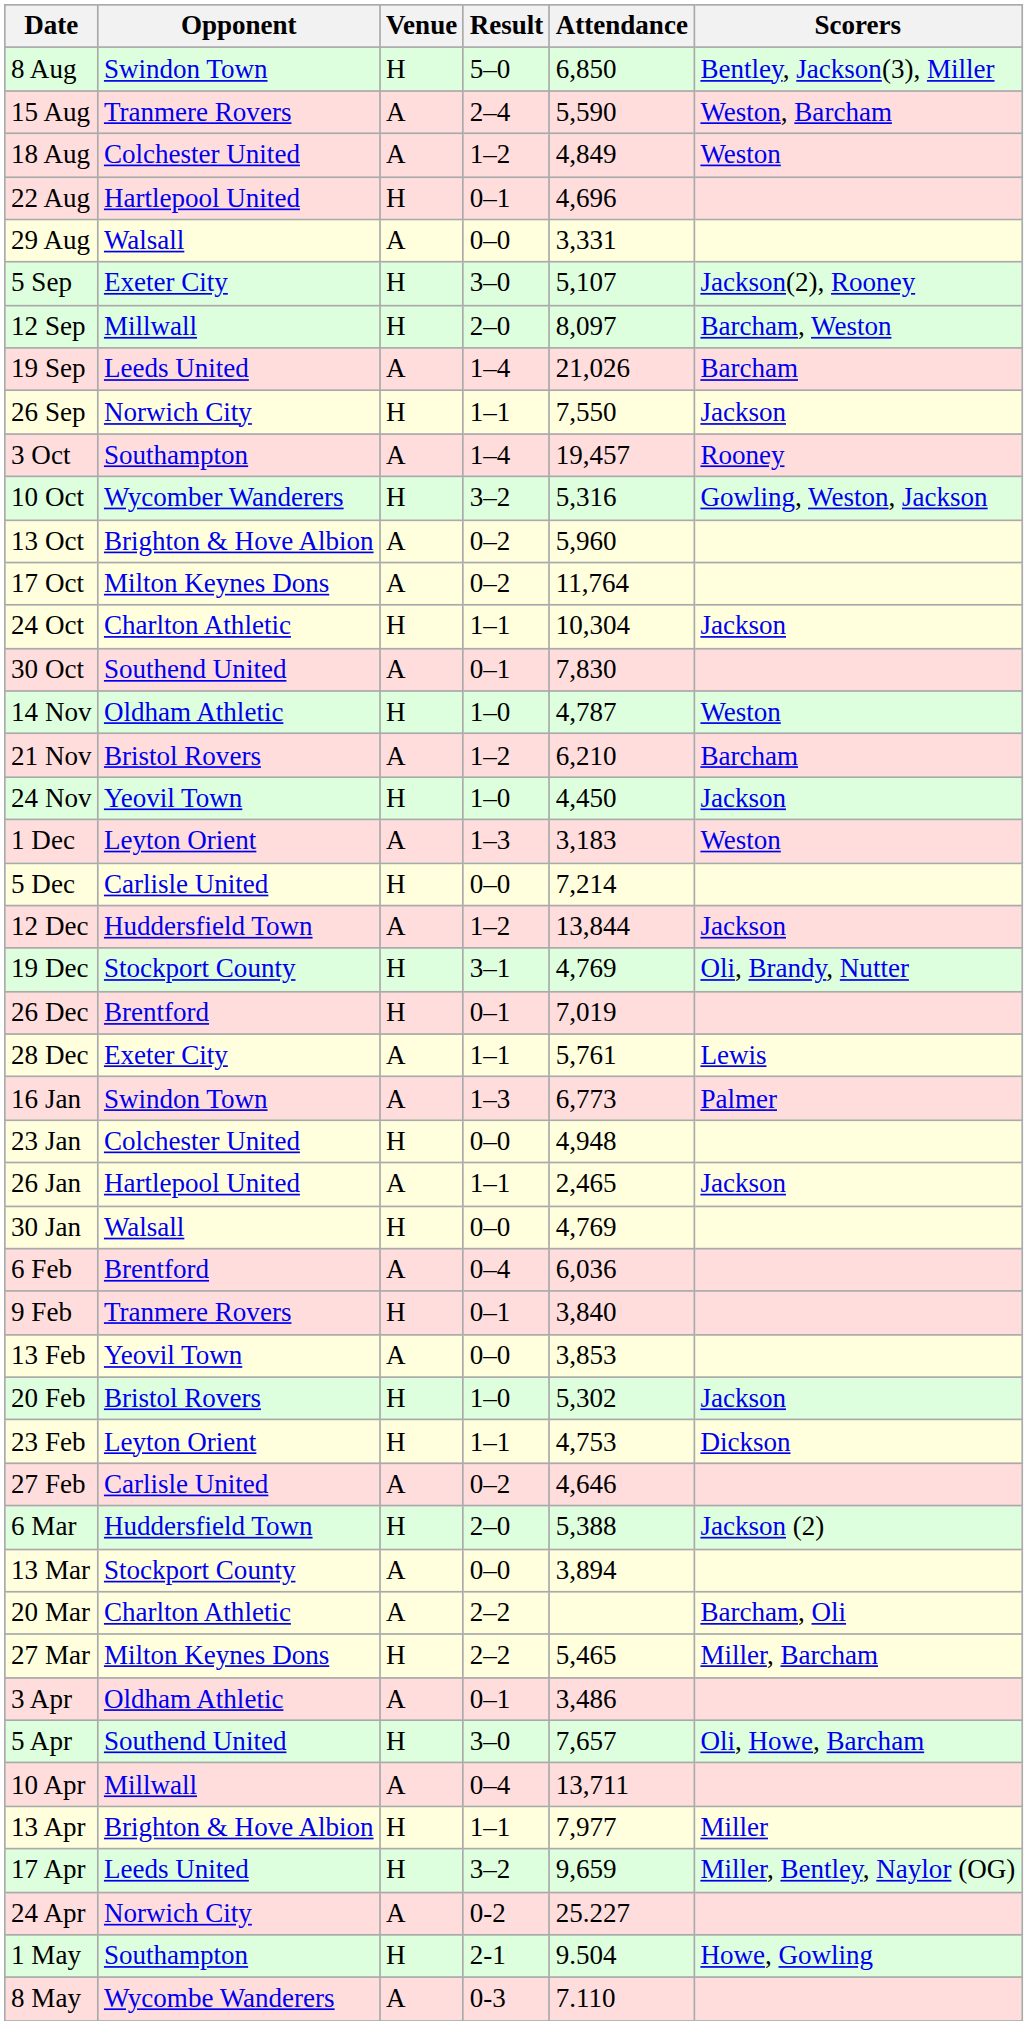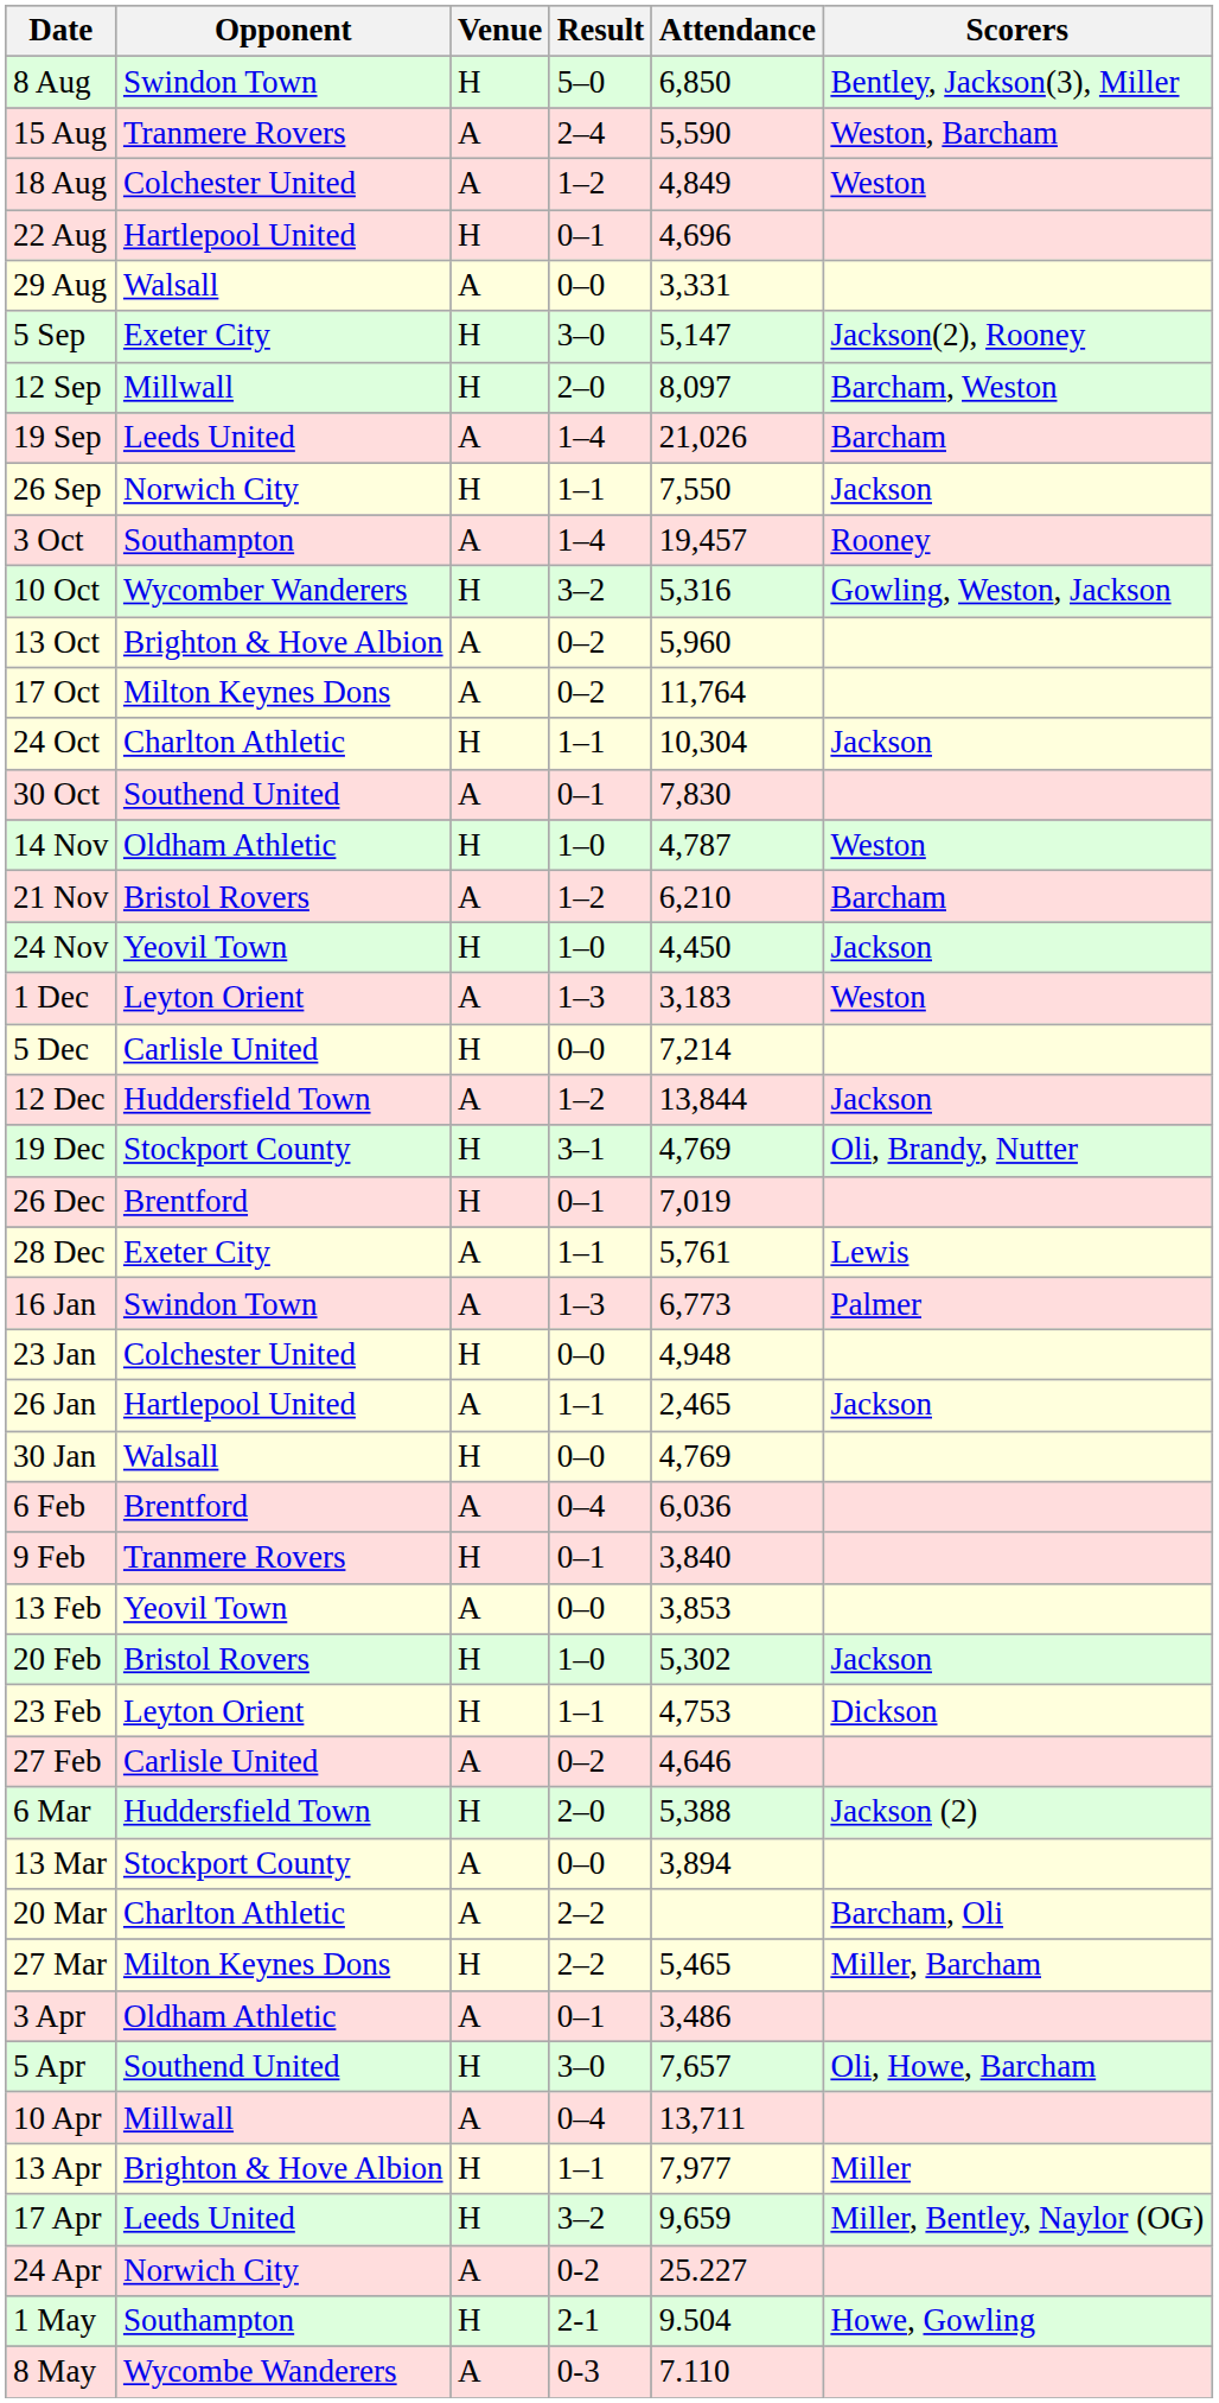 <table class="wikitable">
 <tr>
 <th>Date</th>
 <th>Opponent</th>
 <th>Venue</th>
 <th>Result</th>
 <th>Attendance</th>
 <th>Scorers</th>
 </tr>
 <tr style="background:#dfd;">
 <td>8 Aug</td>
 <td><a href='#'>Swindon Town</a></td>
 <td>H</td>
 <td>5–0</td>
 <td>6,850</td>
 <td><a href='#'>Bentley</a>, <a href='#'>Jackson</a>(3), <a href='#'>Miller</a></td>
 </tr>
 <tr style="background:#fdd;">
 <td>15 Aug</td>
 <td><a href='#'>Tranmere Rovers</a></td>
 <td>A</td>
 <td>2–4</td>
 <td>5,590</td>
 <td><a href='#'>Weston</a>, <a href='#'>Barcham</a></td>
 </tr>
 <tr style="background:#fdd;">
 <td>18 Aug</td>
 <td><a href='#'>Colchester United</a></td>
 <td>A</td>
 <td>1–2</td>
 <td>4,849</td>
 <td><a href='#'>Weston</a></td>
 </tr>
 <tr style="background:#fdd;">
 <td>22 Aug</td>
 <td><a href='#'>Hartlepool United</a></td>
 <td>H</td>
 <td>0–1</td>
 <td>4,696</td>
 <td></td>
 </tr>
 <tr style="background:#ffd;">
 <td>29 Aug</td>
 <td><a href='#'>Walsall</a></td>
 <td>A</td>
 <td>0–0</td>
 <td>3,331</td>
 <td></td>
 </tr>
 <tr style="background:#dfd;">
 <td>5 Sep</td>
 <td><a href='#'>Exeter City</a></td>
 <td>H</td>
 <td>3–0</td>
-<td>5,107</td>
+<td>5,147</td>
 <td><a href='#'>Jackson</a>(2), <a href='#'>Rooney</a></td>
 </tr>
 <tr style="background:#dfd;">
 <td>12 Sep</td>
 <td><a href='#'>Millwall</a></td>
 <td>H</td>
 <td>2–0</td>
 <td>8,097</td>
 <td><a href='#'>Barcham</a>, <a href='#'>Weston</a></td>
 </tr>
 <tr style="background:#fdd;">
 <td>19 Sep</td>
 <td><a href='#'>Leeds United</a></td>
 <td>A</td>
 <td>1–4</td>
 <td>21,026</td>
 <td><a href='#'>Barcham</a></td>
 </tr>
 <tr style="background:#ffd;">
 <td>26 Sep</td>
 <td><a href='#'>Norwich City</a></td>
 <td>H</td>
 <td>1–1</td>
 <td>7,550</td>
 <td><a href='#'>Jackson</a></td>
 </tr>
 <tr style="background:#fdd;">
 <td>3 Oct</td>
 <td><a href='#'>Southampton</a></td>
 <td>A</td>
 <td>1–4</td>
 <td>19,457</td>
 <td><a href='#'>Rooney</a></td>
 </tr>
 <tr style="background:#dfd;">
 <td>10 Oct</td>
 <td><a href='#'>Wycomber Wanderers</a></td>
 <td>H</td>
 <td>3–2</td>
 <td>5,316</td>
 <td><a href='#'>Gowling</a>, <a href='#'>Weston</a>, <a href='#'>Jackson</a></td>
 </tr>
 <tr style="background:#ffd;">
 <td>13 Oct</td>
 <td><a href='#'>Brighton & Hove Albion</a></td>
 <td>A</td>
 <td>0–2</td>
 <td>5,960</td>
 <td></td>
 </tr>
 <tr style="background:#ffd;">
 <td>17 Oct</td>
 <td><a href='#'>Milton Keynes Dons</a></td>
 <td>A</td>
 <td>0–2</td>
 <td>11,764</td>
 <td></td>
 </tr>
 <tr style="background:#ffd;">
 <td>24 Oct</td>
 <td><a href='#'>Charlton Athletic</a></td>
 <td>H</td>
 <td>1–1</td>
 <td>10,304</td>
 <td><a href='#'>Jackson</a></td>
 </tr>
 <tr style="background:#fdd;">
 <td>30 Oct</td>
 <td><a href='#'>Southend United</a></td>
 <td>A</td>
 <td>0–1</td>
 <td>7,830</td>
 <td></td>
 </tr>
 <tr style="background:#dfd;">
 <td>14 Nov</td>
 <td><a href='#'>Oldham Athletic</a></td>
 <td>H</td>
 <td>1–0</td>
 <td>4,787</td>
 <td><a href='#'>Weston</a></td>
 </tr>
 <tr style="background:#fdd;">
 <td>21 Nov</td>
 <td><a href='#'>Bristol Rovers</a></td>
 <td>A</td>
 <td>1–2</td>
 <td>6,210</td>
 <td><a href='#'>Barcham</a></td>
 </tr>
 <tr style="background:#dfd;">
 <td>24 Nov</td>
 <td><a href='#'>Yeovil Town</a></td>
 <td>H</td>
 <td>1–0</td>
 <td>4,450</td>
 <td><a href='#'>Jackson</a></td>
 </tr>
 <tr style="background:#fdd;">
 <td>1 Dec</td>
 <td><a href='#'>Leyton Orient</a></td>
 <td>A</td>
 <td>1–3</td>
 <td>3,183</td>
 <td><a href='#'>Weston</a></td>
 </tr>
 <tr style="background:#ffd;">
 <td>5 Dec</td>
 <td><a href='#'>Carlisle United</a></td>
 <td>H</td>
 <td>0–0</td>
 <td>7,214</td>
 <td></td>
 </tr>
 <tr style="background:#fdd;">
 <td>12 Dec</td>
 <td><a href='#'>Huddersfield Town</a></td>
 <td>A</td>
 <td>1–2</td>
 <td>13,844</td>
 <td><a href='#'>Jackson</a></td>
 </tr>
 <tr style="background:#dfd;">
 <td>19 Dec</td>
 <td><a href='#'>Stockport County</a></td>
 <td>H</td>
 <td>3–1</td>
 <td>4,769</td>
 <td><a href='#'>Oli</a>, <a href='#'>Brandy</a>, <a href='#'>Nutter</a></td>
 </tr>
 <tr style="background:#fdd;">
 <td>26 Dec</td>
 <td><a href='#'>Brentford</a></td>
 <td>H</td>
 <td>0–1</td>
 <td>7,019</td>
 <td></td>
 </tr>
 <tr style="background:#ffd;">
 <td>28 Dec</td>
 <td><a href='#'>Exeter City</a></td>
 <td>A</td>
 <td>1–1</td>
 <td>5,761</td>
 <td><a href='#'>Lewis</a></td>
 </tr>
 <tr style="background:#fdd;">
 <td>16 Jan</td>
 <td><a href='#'>Swindon Town</a></td>
 <td>A</td>
 <td>1–3</td>
 <td>6,773</td>
 <td><a href='#'>Palmer</a></td>
 </tr>
 <tr style="background:#ffd;">
 <td>23 Jan</td>
 <td><a href='#'>Colchester United</a></td>
 <td>H</td>
 <td>0–0</td>
 <td>4,948</td>
 <td></td>
 </tr>
 <tr style="background:#ffd;">
 <td>26 Jan</td>
 <td><a href='#'>Hartlepool United</a></td>
 <td>A</td>
 <td>1–1</td>
 <td>2,465</td>
 <td><a href='#'>Jackson</a></td>
 </tr>
 <tr style="background:#ffd;">
 <td>30 Jan</td>
 <td><a href='#'>Walsall</a></td>
 <td>H</td>
 <td>0–0</td>
 <td>4,769</td>
 <td></td>
 </tr>
 <tr style="background:#fdd;">
 <td>6 Feb</td>
 <td><a href='#'>Brentford</a></td>
 <td>A</td>
 <td>0–4</td>
 <td>6,036</td>
 <td></td>
 </tr>
 <tr style="background:#fdd;">
 <td>9 Feb</td>
 <td><a href='#'>Tranmere Rovers</a></td>
 <td>H</td>
 <td>0–1</td>
 <td>3,840</td>
 <td></td>
 </tr>
 <tr style="background:#ffd;">
 <td>13 Feb</td>
 <td><a href='#'>Yeovil Town</a></td>
 <td>A</td>
 <td>0–0</td>
 <td>3,853</td>
 <td></td>
 </tr>
 <tr style="background:#dfd;">
 <td>20 Feb</td>
 <td><a href='#'>Bristol Rovers</a></td>
 <td>H</td>
 <td>1–0</td>
 <td>5,302</td>
 <td><a href='#'>Jackson</a></td>
 </tr>
 <tr style="background:#ffd;">
 <td>23 Feb</td>
 <td><a href='#'>Leyton Orient</a></td>
 <td>H</td>
 <td>1–1</td>
 <td>4,753</td>
 <td><a href='#'>Dickson</a></td>
 </tr>
 <tr style="background:#fdd;">
 <td>27 Feb</td>
 <td><a href='#'>Carlisle United</a></td>
 <td>A</td>
 <td>0–2</td>
 <td>4,646</td>
 <td></td>
 </tr>
 <tr style="background:#dfd;">
 <td>6 Mar</td>
 <td><a href='#'>Huddersfield Town</a></td>
 <td>H</td>
 <td>2–0</td>
 <td>5,388</td>
 <td><a href='#'>Jackson</a> (2)</td>
 </tr>
 <tr style="background:#ffd;">
 <td>13 Mar</td>
 <td><a href='#'>Stockport County</a></td>
 <td>A</td>
 <td>0–0</td>
 <td>3,894</td>
 <td></td>
 </tr>
 <tr style="background:#ffd;">
 <td>20 Mar</td>
 <td><a href='#'>Charlton Athletic</a></td>
 <td>A</td>
 <td>2–2</td>
 <td></td>
 <td><a href='#'>Barcham</a>, <a href='#'>Oli</a></td>
 </tr>
 <tr style="background:#ffd;">
 <td>27 Mar</td>
 <td><a href='#'>Milton Keynes Dons</a></td>
 <td>H</td>
 <td>2–2</td>
 <td>5,465</td>
 <td><a href='#'>Miller</a>, <a href='#'>Barcham</a></td>
 </tr>
 <tr style="background:#fdd;">
 <td>3 Apr</td>
 <td><a href='#'>Oldham Athletic</a></td>
 <td>A</td>
 <td>0–1</td>
 <td>3,486</td>
 <td></td>
 </tr>
 <tr style="background:#dfd;">
 <td>5 Apr</td>
 <td><a href='#'>Southend United</a></td>
 <td>H</td>
 <td>3–0</td>
 <td>7,657</td>
 <td><a href='#'>Oli</a>, <a href='#'>Howe</a>, <a href='#'>Barcham</a></td>
 </tr>
 <tr style="background:#fdd;">
 <td>10 Apr</td>
 <td><a href='#'>Millwall</a></td>
 <td>A</td>
 <td>0–4</td>
 <td>13,711</td>
 <td></td>
 </tr>
 <tr style="background:#ffd;">
 <td>13 Apr</td>
 <td><a href='#'>Brighton & Hove Albion</a></td>
 <td>H</td>
 <td>1–1</td>
 <td>7,977</td>
 <td><a href='#'>Miller</a></td>
 </tr>
 <tr style="background:#dfd;">
 <td>17 Apr</td>
 <td><a href='#'>Leeds United</a></td>
 <td>H</td>
 <td>3–2</td>
 <td>9,659</td>
 <td><a href='#'>Miller</a>, <a href='#'>Bentley</a>, <a href='#'>Naylor</a> (OG)</td>
 </tr>
 <tr style="background:#fdd;">
 <td>24 Apr</td>
 <td><a href='#'>Norwich City</a></td>
 <td>A</td>
 <td>0-2</td>
 <td>25.227</td>
 <td></td>
 </tr>
 <tr style="background:#dfd;">
 <td>1 May</td>
 <td><a href='#'>Southampton</a></td>
 <td>H</td>
 <td>2-1</td>
 <td>9.504</td>
 <td><a href='#'>Howe</a>, <a href='#'>Gowling</a></td>
 </tr>
 <tr style="background:#fdd;">
 <td>8 May</td>
 <td><a href='#'>Wycombe Wanderers</a></td>
 <td>A</td>
 <td>0-3</td>
 <td>7.110</td>
 <td></td>
 </tr>
 </table>
